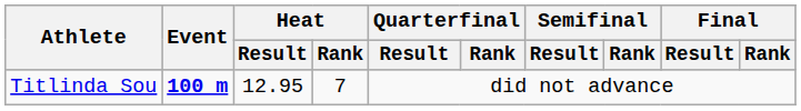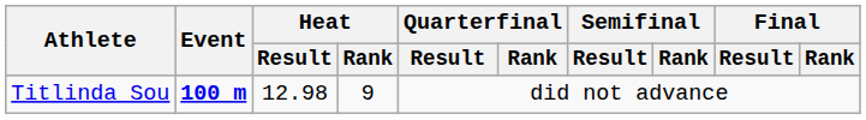 <table class=wikitable style="font-size:90%">
 <tr>
 <th rowspan="2">Athlete</th>
 <th rowspan="2">Event</th>
 <th colspan="2">Heat</th>
 <th colspan="2">Quarterfinal</th>
 <th colspan="2">Semifinal</th>
 <th colspan="2">Final</th>
 </tr>
 <tr style="font-size:95%">
 <th>Result</th>
 <th>Rank</th>
 <th>Result</th>
 <th>Rank</th>
 <th>Result</th>
 <th>Rank</th>
 <th>Result</th>
 <th>Rank</th>
 </tr>
 <tr align=center>
 <td align=left><a href='#'>Titlinda Sou</a></td>
 <td align=left><strong><a href='#'>100 m</a></strong></td>
-<td>12.95</td>
-<td>7</td>
+<td>12.98</td>
+<td>9</td>
 <td colspan=6>did not advance</td>
 </tr>
 </table>
